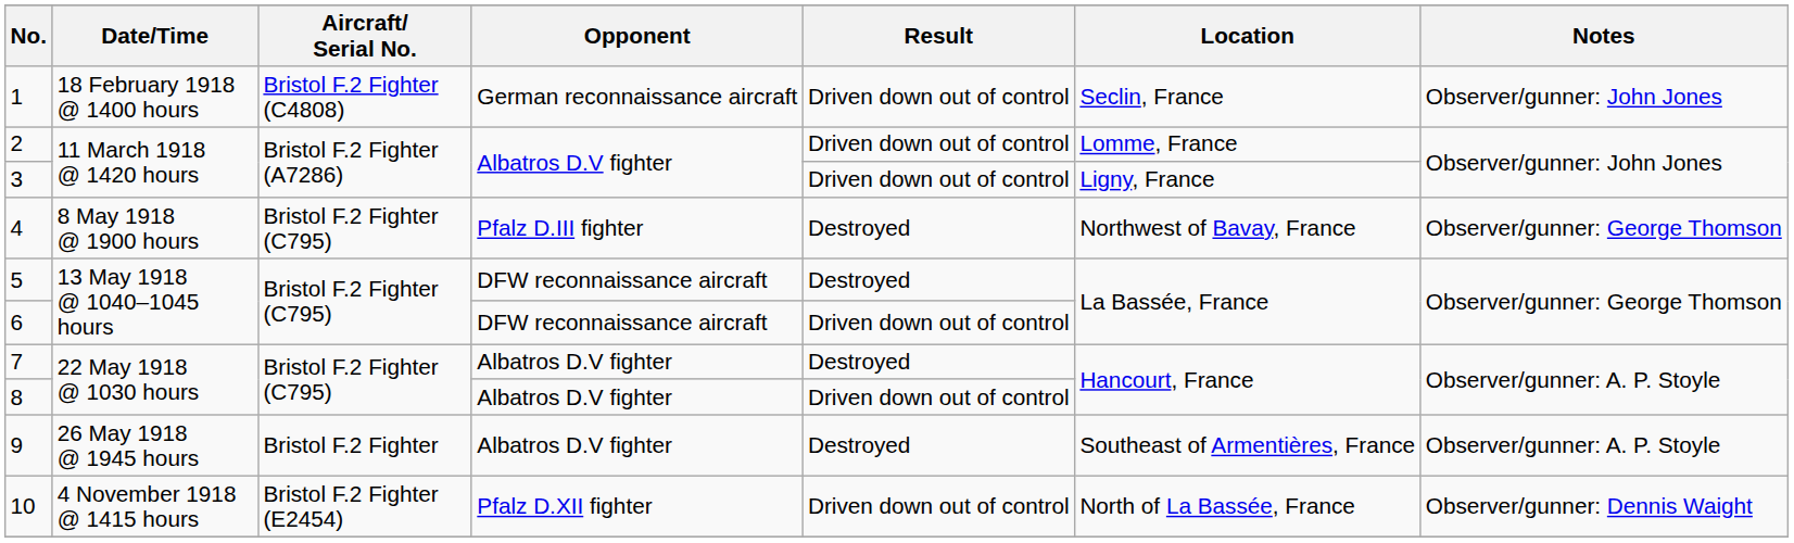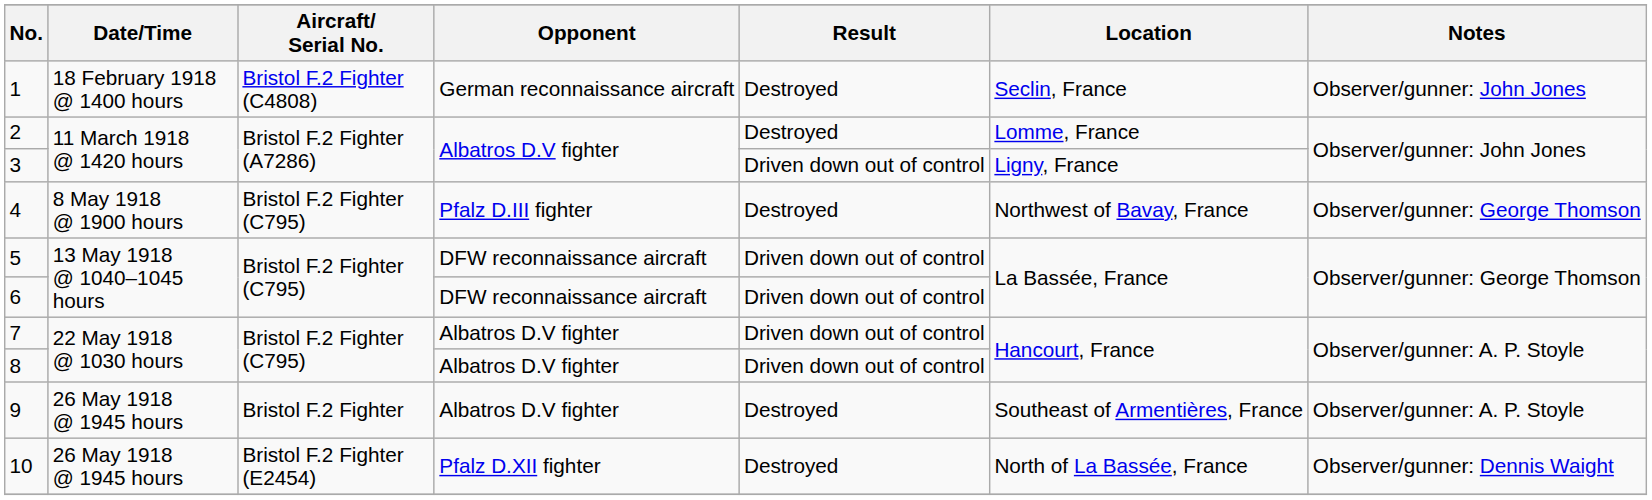 <table class="wikitable" style="font-size:90%;">
 <tr>
 </tr>
 <tr>
 <th>No.</th>
 <th width="125">Date/Time</th>
 <th width="130">Aircraft/<br>Serial No.</th>
 <th>Opponent</th>
 <th>Result</th>
 <th>Location</th>
 <th>Notes</th>
 </tr>
 <tr>
 <td>1</td>
 <td>18 February 1918<br>@ 1400 hours</td>
 <td><a href='#'>Bristol F.2 Fighter</a><br>(C4808)</td>
 <td>German reconnaissance aircraft</td>
-<td>Driven down out of control</td>
+<td>Destroyed</td>
 <td><a href='#'>Seclin</a>, France</td>
 <td>Observer/gunner: <a href='#'>John Jones</a></td>
 </tr>
 <tr>
 <td>2</td>
 <td rowspan="2">11 March 1918<br>@ 1420 hours</td>
 <td rowspan="2">Bristol F.2 Fighter<br>(A7286)</td>
 <td rowspan="2"><a href='#'>Albatros D.V</a> fighter</td>
-<td>Driven down out of control</td>
+<td>Destroyed</td>
 <td><a href='#'>Lomme</a>, France</td>
 <td rowspan="2">Observer/gunner: John Jones</td>
 </tr>
 <tr>
 <td>3</td>
 <td>Driven down out of control</td>
 <td><a href='#'>Ligny</a>, France</td>
 </tr>
 <tr>
 <td>4</td>
 <td>8 May 1918<br>@ 1900 hours</td>
 <td>Bristol F.2 Fighter<br>(C795)</td>
 <td><a href='#'>Pfalz D.III</a> fighter</td>
 <td>Destroyed</td>
 <td>Northwest of <a href='#'>Bavay</a>, France</td>
 <td>Observer/gunner: <a href='#'>George Thomson</a></td>
 </tr>
 <tr>
 <td>5</td>
 <td rowspan="2">13 May 1918<br>@ 1040–1045 hours</td>
 <td rowspan="2">Bristol F.2 Fighter<br>(C795)</td>
 <td>DFW reconnaissance aircraft</td>
-<td>Destroyed</td>
+<td>Driven down out of control</td>
 <td rowspan="2">La Bassée, France</td>
 <td rowspan="2">Observer/gunner: George Thomson</td>
 </tr>
 <tr>
 <td>6</td>
 <td>DFW reconnaissance aircraft</td>
 <td>Driven down out of control</td>
 </tr>
 <tr>
 <td>7</td>
 <td rowspan="2">22 May 1918<br>@ 1030 hours</td>
 <td rowspan="2">Bristol F.2 Fighter<br>(C795)</td>
 <td>Albatros D.V fighter</td>
-<td>Destroyed</td>
+<td>Driven down out of control</td>
 <td rowspan="2"><a href='#'>Hancourt</a>, France</td>
 <td rowspan="2">Observer/gunner: A. P. Stoyle</td>
 </tr>
 <tr>
 <td>8</td>
 <td>Albatros D.V fighter</td>
 <td>Driven down out of control</td>
 </tr>
 <tr>
 <td>9</td>
 <td>26 May 1918<br>@ 1945 hours</td>
 <td>Bristol F.2 Fighter</td>
 <td>Albatros D.V fighter</td>
 <td>Destroyed</td>
 <td>Southeast of <a href='#'>Armentières</a>, France</td>
 <td>Observer/gunner: A. P. Stoyle</td>
 </tr>
 <tr>
 <td>10</td>
-<td>4 November 1918<br>@ 1415 hours</td>
+<td>26 May 1918<br>@ 1945 hours</td>
 <td>Bristol F.2 Fighter<br>(E2454)</td>
 <td><a href='#'>Pfalz D.XII</a> fighter</td>
-<td>Driven down out of control</td>
+<td>Destroyed</td>
 <td>North of <a href='#'>La Bassée</a>, France</td>
 <td>Observer/gunner: <a href='#'>Dennis Waight</a></td>
 </tr>
 <tr>
 </tr>
 </table>
